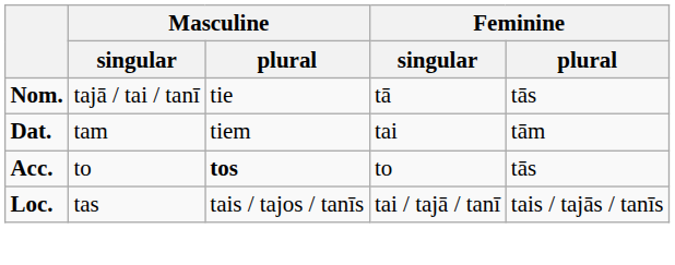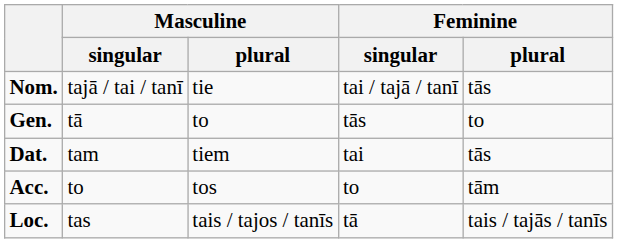 <table class="wikitable">
 <tr>
 <th rowspan="2"></th>
 <th colspan="2" align="center">Masculine</th>
 <th colspan="2" align="center">Feminine</th>
 </tr>
 <tr>
 <th>singular</th>
 <th>plural</th>
 <th>singular</th>
 <th>plural</th>
 </tr>
 <tr>
 <td><strong>Nom.</strong></td>
 <td>tajā / tai / tanī</td>
 <td>tie</td>
+<td>tai / tajā / tanī</td>
+<td>tās</td>
+</tr>
+<tr>
+<td><strong>Gen.</strong></td>
 <td>tā</td>
+<td>to</td>
 <td>tās</td>
+<td>to</td>
 </tr>
 <tr>
 <td><strong>Dat.</strong></td>
 <td>tam</td>
 <td>tiem</td>
 <td>tai</td>
-<td>tām</td>
+<td>tās</td>
 </tr>
 <tr>
 <td><strong>Acc.</strong></td>
 <td>to</td>
-<td><strong>tos</strong></td>
+<td>tos</td>
 <td>to</td>
-<td>tās</td>
+<td>tām</td>
 </tr>
 <tr>
 <td><strong>Loc.</strong></td>
 <td>tas</td>
 <td>tais / tajos / tanīs</td>
-<td>tai / tajā / tanī</td>
+<td>tā</td>
 <td>tais / tajās / tanīs</td>
 </tr>
 </table>
